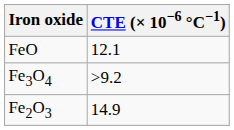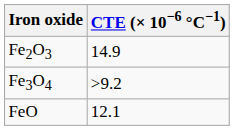 <table class="wikitable">
 <tr>
 <th>Iron oxide</th>
 <th><a href='#'>CTE</a> (× 10<sup>−6</sup> °C<sup>−1</sup>)</th>
 </tr>
 <tr>
-<td>FeO</td>
-<td>12.1</td>
+<td>Fe<sub>2</sub>O<sub>3</sub></td>
+<td>14.9</td>
 </tr>
 <tr>
 <td>Fe<sub>3</sub>O<sub>4</sub></td>
 <td>>9.2</td>
 </tr>
 <tr>
-<td>Fe<sub>2</sub>O<sub>3</sub></td>
-<td>14.9</td>
+<td>FeO</td>
+<td>12.1</td>
 </tr>
 </table>
